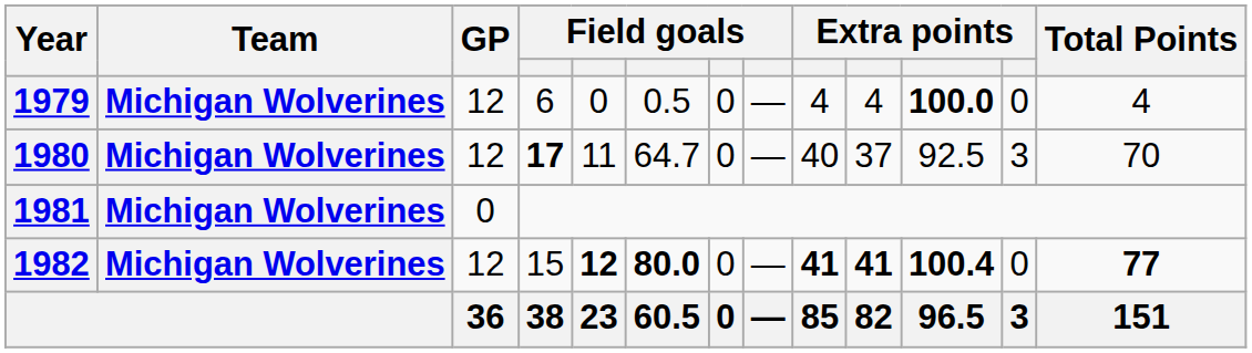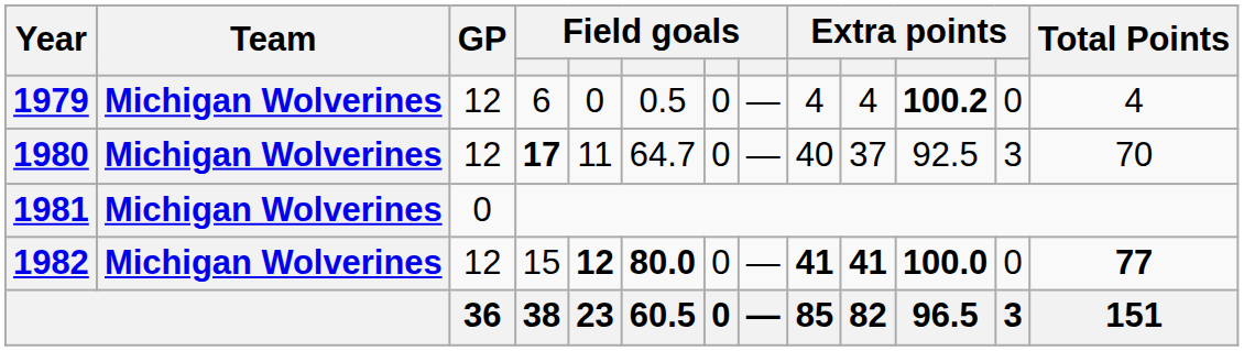 <table class= "wikitable sortable" style="text-align: center;">
 <tr>
 <th rowspan="2">Year</th>
 <th rowspan="2">Team</th>
 <th rowspan="2">GP</th>
 <th colspan="5">Field goals</th>
 <th colspan="4">Extra points</th>
 <th rowspan="2">Total Points</th>
 </tr>
 <tr>
 <th></th>
 <th></th>
 <th></th>
 <th></th>
 <th></th>
 <th></th>
 <th></th>
 <th></th>
 <th></th>
 </tr>
 <tr>
 <th><a href='#'>1979</a></th>
 <th><a href='#'>Michigan Wolverines</a></th>
 <td>12</td>
 <td>6</td>
 <td>0</td>
 <td>0.5</td>
 <td>0</td>
 <td>—</td>
 <td>4</td>
 <td>4</td>
-<td><strong>100.0</strong></td>
+<td><strong>100.2</strong></td>
 <td>0</td>
 <td>4</td>
 </tr>
 <tr>
 <th><a href='#'>1980</a></th>
 <th><a href='#'>Michigan Wolverines</a></th>
 <td>12</td>
 <td><strong>17</strong></td>
 <td>11</td>
 <td>64.7</td>
 <td>0</td>
 <td>—</td>
 <td>40</td>
 <td>37</td>
 <td>92.5</td>
 <td>3</td>
 <td>70</td>
 </tr>
 <tr>
 <th><a href='#'>1981</a></th>
 <th><a href='#'>Michigan Wolverines</a></th>
 <td>0</td>
 <td colspan=10></td>
 </tr>
 <tr>
 <th><a href='#'>1982</a></th>
 <th><a href='#'>Michigan Wolverines</a></th>
 <td>12</td>
 <td>15</td>
 <td><strong>12</strong></td>
 <td><strong>80.0</strong></td>
 <td>0</td>
 <td>—</td>
 <td><strong>41</strong></td>
 <td><strong>41</strong></td>
-<td><strong>100.4</strong></td>
+<td><strong>100.0</strong></td>
 <td>0</td>
 <td><strong>77</strong></td>
 </tr>
 <tr class="sortbottom">
 <th colspan="2"></th>
 <th>36</th>
 <th>38</th>
 <th>23</th>
 <th>60.5</th>
 <th>0</th>
 <th>—</th>
 <th>85</th>
 <th>82</th>
 <th>96.5</th>
 <th>3</th>
 <th>151</th>
 </tr>
 </table>
